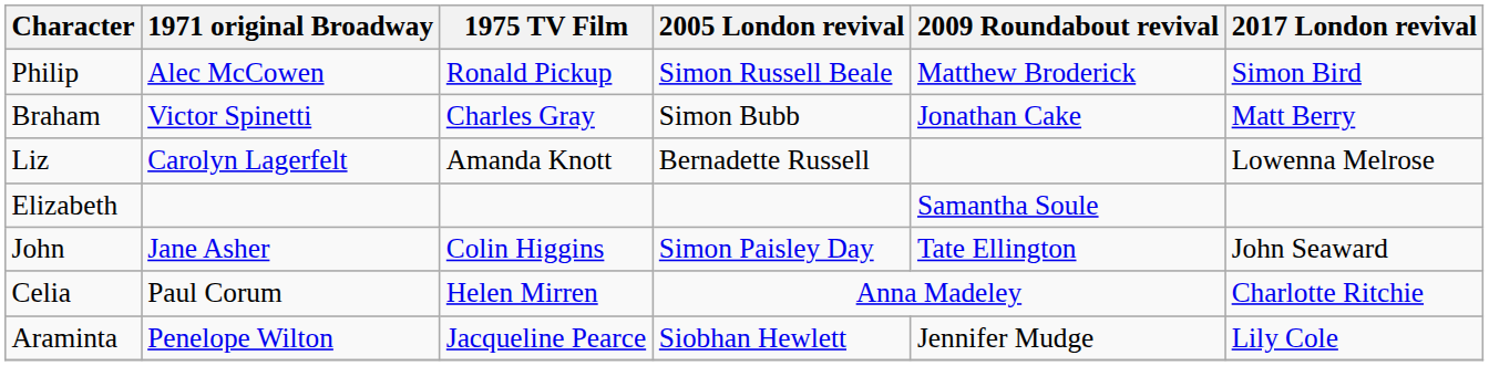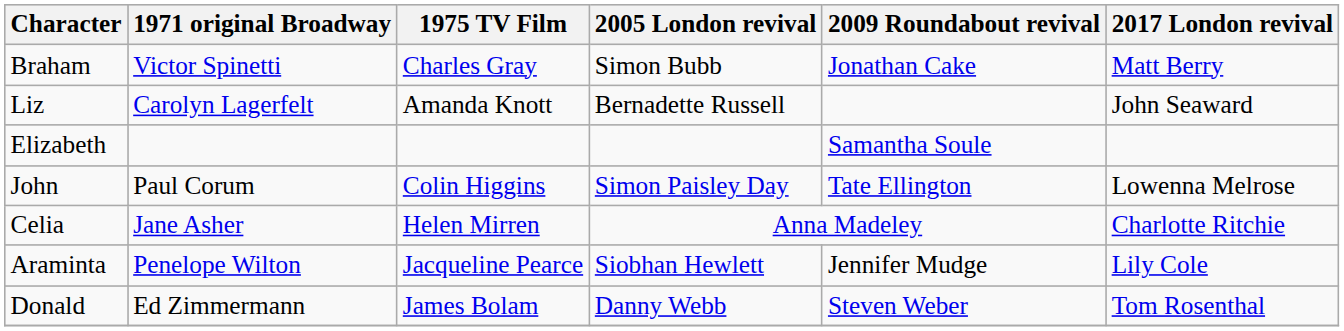 <table class="wikitable">
 <tr>
 <th>Character</th>
 <th>1971 original Broadway</th>
 <th>1975 TV Film</th>
 <th>2005 London revival</th>
 <th>2009 Roundabout revival</th>
 <th>2017 London revival</th>
-</tr>
-<tr>
-<td>Philip</td>
-<td><a href='#'>Alec McCowen</a></td>
-<td><a href='#'>Ronald Pickup</a></td>
-<td><a href='#'>Simon Russell Beale</a></td>
-<td><a href='#'>Matthew Broderick</a></td>
-<td><a href='#'>Simon Bird</a></td>
 </tr>
 <tr>
 <td>Braham</td>
 <td><a href='#'>Victor Spinetti</a></td>
 <td><a href='#'>Charles Gray</a></td>
 <td>Simon Bubb</td>
 <td><a href='#'>Jonathan Cake</a></td>
 <td><a href='#'>Matt Berry</a></td>
 </tr>
 <tr>
 <td>Liz</td>
 <td><a href='#'>Carolyn Lagerfelt</a></td>
 <td>Amanda Knott</td>
 <td>Bernadette Russell</td>
 <td></td>
-<td>Lowenna Melrose</td>
+<td>John Seaward</td>
 </tr>
 <tr>
 <td>Elizabeth</td>
 <td></td>
 <td></td>
 <td></td>
 <td><a href='#'>Samantha Soule</a></td>
 <td></td>
 </tr>
 <tr>
 <td>John</td>
-<td><a href='#'>Jane Asher</a></td>
+<td>Paul Corum</td>
 <td><a href='#'>Colin Higgins</a></td>
 <td><a href='#'>Simon Paisley Day</a></td>
 <td><a href='#'>Tate Ellington</a></td>
-<td>John Seaward</td>
+<td>Lowenna Melrose</td>
 </tr>
 <tr>
 <td>Celia</td>
-<td>Paul Corum</td>
+<td><a href='#'>Jane Asher</a></td>
 <td><a href='#'>Helen Mirren</a></td>
 <td Colspan="2" align="center"><a href='#'>Anna Madeley</a></td>
 <td><a href='#'>Charlotte Ritchie</a></td>
 </tr>
 <tr>
 <td>Araminta</td>
 <td><a href='#'>Penelope Wilton</a></td>
 <td><a href='#'>Jacqueline Pearce</a></td>
 <td><a href='#'>Siobhan Hewlett</a></td>
 <td>Jennifer Mudge</td>
 <td><a href='#'>Lily Cole</a></td>
 </tr>
 <tr>
+<td>Donald</td>
+<td>Ed Zimmermann</td>
+<td><a href='#'>James Bolam</a></td>
+<td><a href='#'>Danny Webb</a></td>
+<td><a href='#'>Steven Weber</a></td>
+<td><a href='#'>Tom Rosenthal</a></td>
+</tr>
+<tr>
 </tr>
 </table>
